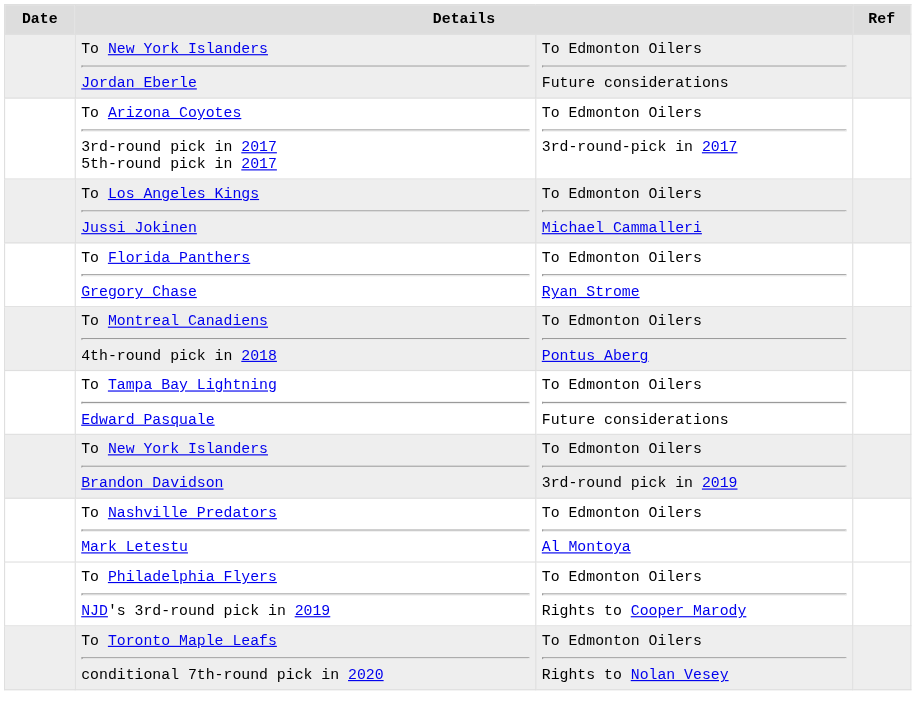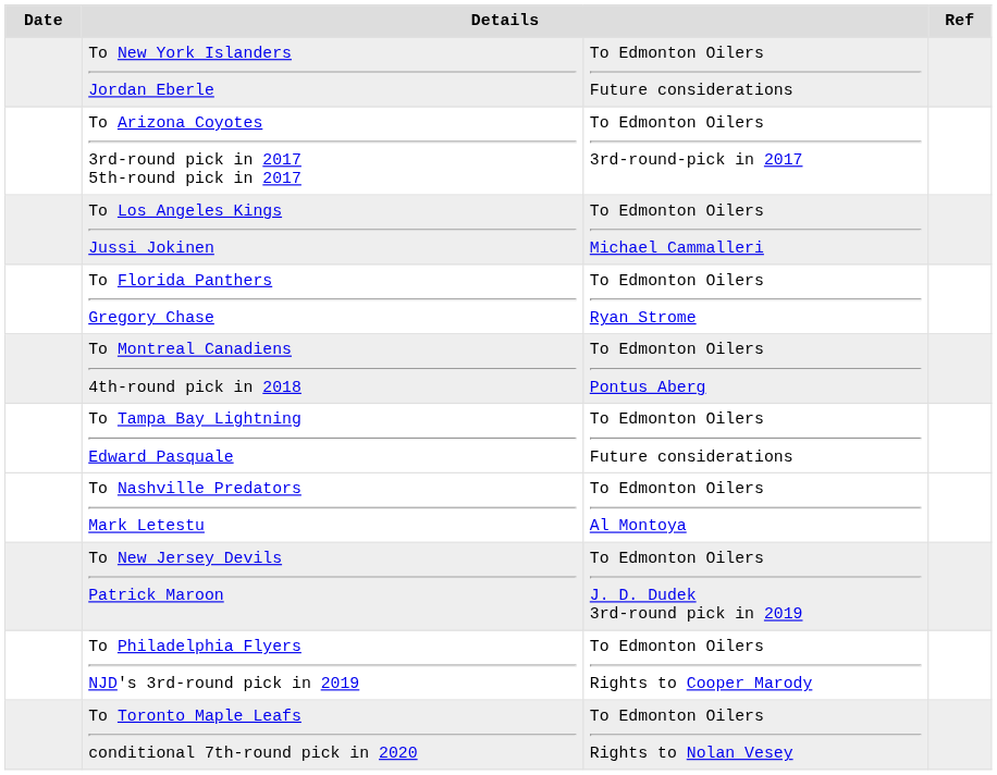 <table border=1 style="border-collapse:collapse" bordercolor="#DFDFDF" cellpadding="5" width=90%>
 <tr style="background:#ddd; text-align:center;">
 <th>Date</th>
 <th colspan="2">Details</th>
 <th>Ref</th>
 </tr>
 <tr style="background:#eee;">
 <td></td>
 <td valign="top">To <a href='#'>New York Islanders</a><hr><a href='#'>Jordan Eberle</a></td>
 <td valign="top">To Edmonton Oilers<hr>Future considerations</td>
 <td></td>
 </tr>
 <tr>
 <td></td>
 <td valign="top">To <a href='#'>Arizona Coyotes</a><hr>3rd-round pick in <a href='#'>2017</a><br>5th-round pick in <a href='#'>2017</a></td>
 <td valign="top">To Edmonton Oilers<hr>3rd-round-pick in <a href='#'>2017</a></td>
 <td></td>
 </tr>
 <tr style="background:#eee;">
 <td></td>
 <td valign="top">To <a href='#'>Los Angeles Kings</a><hr><a href='#'>Jussi Jokinen</a></td>
 <td valign="top">To Edmonton Oilers<hr><a href='#'>Michael Cammalleri</a></td>
 <td></td>
 </tr>
 <tr>
 <td></td>
 <td valign="top">To <a href='#'>Florida Panthers</a><hr><a href='#'>Gregory Chase</a></td>
 <td valign="top">To Edmonton Oilers<hr><a href='#'>Ryan Strome</a></td>
 <td></td>
 </tr>
 <tr style="background:#eee;">
 <td></td>
 <td valign="top">To <a href='#'>Montreal Canadiens</a><hr>4th-round pick in <a href='#'>2018</a></td>
 <td valign="top">To Edmonton Oilers<hr><a href='#'>Pontus Aberg</a></td>
 <td></td>
 </tr>
 <tr>
 <td></td>
 <td valign="top">To <a href='#'>Tampa Bay Lightning</a><hr><a href='#'>Edward Pasquale</a></td>
 <td valign="top">To Edmonton Oilers<hr>Future considerations</td>
 <td></td>
 </tr>
-<tr style="background:#eee;">
-<td></td>
-<td valign="top">To <a href='#'>New York Islanders</a><hr><a href='#'>Brandon Davidson</a></td>
-<td valign="top">To Edmonton Oilers<hr>3rd-round pick in <a href='#'>2019</a></td>
-<td></td>
-</tr>
 <tr>
 <td></td>
 <td valign="top">To <a href='#'>Nashville Predators</a><hr><a href='#'>Mark Letestu</a></td>
 <td valign="top">To Edmonton Oilers<hr><a href='#'>Al Montoya</a></td>
+<td></td>
+</tr>
+<tr style="background:#eee;">
+<td></td>
+<td valign="top">To <a href='#'>New Jersey Devils</a><hr><a href='#'>Patrick Maroon</a></td>
+<td valign="top">To Edmonton Oilers<hr><a href='#'>J. D. Dudek</a><br>3rd-round pick in <a href='#'>2019</a></td>
 <td></td>
 </tr>
 <tr>
 <td></td>
 <td valign="top">To <a href='#'>Philadelphia Flyers</a><hr><a href='#'>NJD</a>'s 3rd-round pick in <a href='#'>2019</a></td>
 <td valign="top">To Edmonton Oilers<hr>Rights to <a href='#'>Cooper Marody</a></td>
 <td></td>
 </tr>
 <tr style="background:#eee;">
 <td></td>
 <td valign="top">To <a href='#'>Toronto Maple Leafs</a><hr>conditional 7th-round pick in <a href='#'>2020</a></td>
 <td valign="top">To Edmonton Oilers<hr>Rights to <a href='#'>Nolan Vesey</a></td>
 <td></td>
 </tr>
 </table>
